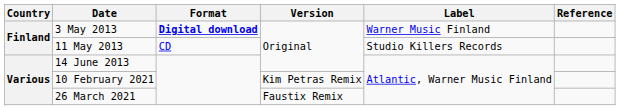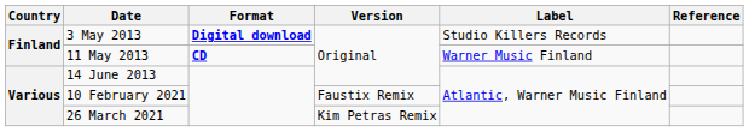 <table class="wikitable plainrowheaders">
 <tr>
 <th>Country</th>
 <th>Date</th>
 <th>Format</th>
 <th>Version</th>
 <th>Label</th>
 <th>Reference</th>
 </tr>
 <tr>
 <th scope="row" rowspan=2>Finland</th>
 <td>3 May 2013</td>
 <td><strong><a href='#'>Digital download</a></strong></td>
 <td rowspan="3">Original</td>
-<td><a href='#'>Warner Music</a> Finland</td>
+<td>Studio Killers Records</td>
 <td></td>
 </tr>
 <tr>
 <td>11 May 2013</td>
-<td><a href='#'>CD</a></td>
-<td>Studio Killers Records</td>
+<td><strong><a href='#'>CD</a></strong></td>
+<td><a href='#'>Warner Music</a> Finland</td>
 <td></td>
 </tr>
 <tr>
 <th scope="row" rowspan="3">Various</th>
 <td>14 June 2013</td>
 <td rowspan="3"></td>
 <td rowspan="3"><a href='#'>Atlantic</a>, Warner Music Finland</td>
 <td></td>
 </tr>
 <tr>
 <td>10 February 2021</td>
-<td>Kim Petras Remix</td>
+<td>Faustix Remix</td>
 <td></td>
 </tr>
 <tr>
 <td>26 March 2021</td>
-<td>Faustix Remix</td>
+<td>Kim Petras Remix</td>
 <td></td>
 </tr>
 </table>
